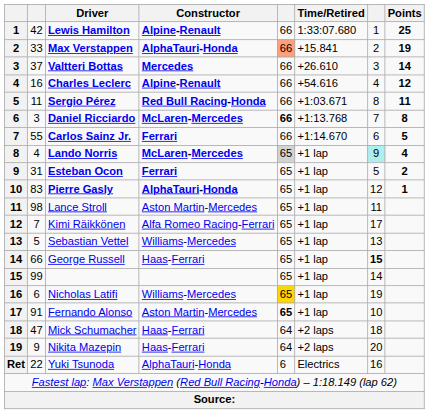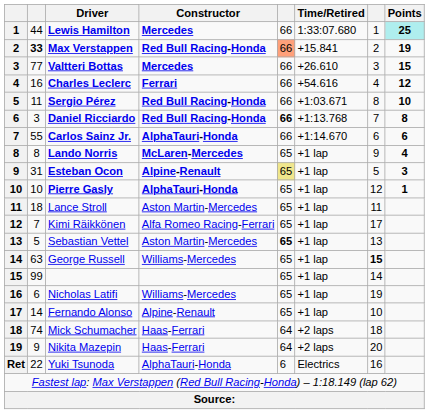 <table class="wikitable sortable" style="font-size: 85%;">
 <tr>
 <th scope="col"></th>
 <th scope="col"></th>
 <th scope="col">Driver</th>
 <th scope="col">Constructor</th>
 <th scope="col" class="unsortable"></th>
 <th scope="col" class="unsortable">Time/Retired</th>
 <th scope="col"></th>
 <th scope="col">Points</th>
 </tr>
 <tr>
 <th>1</th>
-<td align="center">42</td>
+<td align="center">44</td>
 <td data-sort-value="ham"><strong> <a href='#'>Lewis Hamilton</a></strong></td>
-<td><strong><a href='#'>Alpine</a>-<a href='#'>Renault</a></strong></td>
+<td><a href='#'><strong>Mercedes</strong></a></td>
 <td>66</td>
 <td>1:33:07.680</td>
 <td align="center">1</td>
-<td align="center"><strong>25</strong></td>
+<td align="center" style="background: paleturquoise;"><strong>25</strong></td>
 </tr>
 <tr>
 <th>2</th>
-<td align="center">33</td>
+<td align="center"><strong>33</strong></td>
 <td data-sort-value="ver"><strong> <a href='#'>Max Verstappen</a></strong></td>
-<td><strong><a href='#'>AlphaTauri</a>-<a href='#'>Honda</a></strong></td>
+<td><strong><a href='#'>Red Bull Racing</a>-<a href='#'>Honda</a></strong></td>
 <td style="background: lightsalmon;">66</td>
 <td>+15.841</td>
 <td align="center">2</td>
 <td align="center"><strong>19</strong></td>
 </tr>
 <tr>
 <th>3</th>
-<td align="center">37</td>
+<td align="center">77</td>
 <td data-sort-value="bot"><strong> <a href='#'>Valtteri Bottas</a></strong></td>
 <td><a href='#'><strong>Mercedes</strong></a></td>
 <td>66</td>
 <td>+26.610</td>
 <td align="center">3</td>
-<td align="center"><strong>14</strong></td>
+<td align="center"><strong>15</strong></td>
 </tr>
 <tr>
 <th>4</th>
 <td align="center">16</td>
 <td data-sort-value="lec"><strong> <a href='#'>Charles Leclerc</a></strong></td>
-<td><strong><a href='#'>Alpine</a>-<a href='#'>Renault</a></strong></td>
+<td><a href='#'><strong>Ferrari</strong></a></td>
 <td>66</td>
 <td>+54.616</td>
 <td align="center">4</td>
 <td align="center"><strong>12</strong></td>
 </tr>
 <tr>
 <th>5</th>
 <td align="center">11</td>
 <td data-sort-value="per"><strong> <a href='#'>Sergio Pérez</a></strong></td>
 <td><strong><a href='#'>Red Bull Racing</a>-<a href='#'>Honda</a></strong></td>
 <td>66</td>
 <td>+1:03.671</td>
 <td align="center">8</td>
-<td align="center"><strong>11</strong></td>
+<td align="center"><strong>10</strong></td>
 </tr>
 <tr>
 <th>6</th>
 <td align="center">3</td>
 <td data-sort-value="ric"><strong> <a href='#'>Daniel Ricciardo</a></strong></td>
-<td><strong><a href='#'>McLaren</a>-<a href='#'>Mercedes</a></strong></td>
+<td><strong><a href='#'>Red Bull Racing</a>-<a href='#'>Honda</a></strong></td>
 <td><strong>66</strong></td>
 <td>+1:13.768</td>
 <td align="center">7</td>
 <td align="center"><strong>8</strong></td>
 </tr>
 <tr>
 <th>7</th>
 <td align="center">55</td>
 <td data-sort-value="sai"><strong> <a href='#'>Carlos Sainz Jr.</a></strong></td>
-<td><a href='#'><strong>Ferrari</strong></a></td>
+<td><strong><a href='#'>AlphaTauri</a>-<a href='#'>Honda</a></strong></td>
 <td>66</td>
 <td>+1:14.670</td>
 <td align="center">6</td>
-<td align="center"><strong>5</strong></td>
+<td align="center"><strong>6</strong></td>
 </tr>
 <tr>
 <th>8</th>
-<td align="center">4</td>
+<td align="center">8</td>
 <td data-sort-value="nor"><strong> <a href='#'>Lando Norris</a></strong></td>
 <td><strong><a href='#'>McLaren</a>-<a href='#'>Mercedes</a></strong></td>
-<td style="background: lightgrey;">65</td>
+<td>65</td>
 <td>+1 lap</td>
-<td align="center" style="background: paleturquoise;">9</td>
+<td align="center">9</td>
 <td align="center"><strong>4</strong></td>
 </tr>
 <tr>
 <th>9</th>
 <td align="center">31</td>
 <td data-sort-value="oco"><strong> <a href='#'>Esteban Ocon</a></strong></td>
-<td><a href='#'><strong>Ferrari</strong></a></td>
-<td>65</td>
+<td><strong><a href='#'>Alpine</a>-<a href='#'>Renault</a></strong></td>
+<td style="background: khaki;">65</td>
 <td>+1 lap</td>
 <td align="center">5</td>
-<td align="center"><strong>2</strong></td>
+<td align="center"><strong>3</strong></td>
 </tr>
 <tr>
 <th>10</th>
-<td align="center">83</td>
+<td align="center">10</td>
 <td data-sort-value="gas"><strong> <a href='#'>Pierre Gasly</a></strong></td>
 <td><strong><a href='#'>AlphaTauri</a>-<a href='#'>Honda</a></strong></td>
 <td>65</td>
 <td>+1 lap</td>
 <td align="center">12</td>
 <td align="center"><strong>1</strong></td>
 </tr>
 <tr>
 <th>11</th>
-<td align="center">98</td>
+<td align="center">18</td>
 <td data-sort-value="str"> <a href='#'>Lance Stroll</a></td>
 <td><a href='#'>Aston Martin</a>-<a href='#'>Mercedes</a></td>
 <td>65</td>
 <td>+1 lap</td>
 <td align="center">11</td>
 <td></td>
 </tr>
 <tr>
 <th>12</th>
 <td align="center">7</td>
 <td data-sort-value="rai"> <a href='#'>Kimi Räikkönen</a></td>
 <td nowrap=""><a href='#'>Alfa Romeo Racing</a>-<a href='#'>Ferrari</a></td>
 <td>65</td>
 <td>+1 lap</td>
 <td align="center">17</td>
 <td></td>
 </tr>
 <tr>
 <th>13</th>
 <td align="center">5</td>
 <td data-sort-value="vet"> <a href='#'>Sebastian Vettel</a></td>
-<td><a href='#'>Williams</a>-<a href='#'>Mercedes</a></td>
-<td>65</td>
+<td><a href='#'>Aston Martin</a>-<a href='#'>Mercedes</a></td>
+<td><strong>65</strong></td>
 <td>+1 lap</td>
 <td align="center">13</td>
 <td></td>
 </tr>
 <tr>
 <th>14</th>
-<td align="center">66</td>
+<td align="center">63</td>
 <td data-sort-value="rus"> <a href='#'>George Russell</a></td>
-<td><a href='#'>Haas</a>-<a href='#'>Ferrari</a></td>
+<td><a href='#'>Williams</a>-<a href='#'>Mercedes</a></td>
 <td>65</td>
 <td>+1 lap</td>
 <td align="center"><strong>15</strong></td>
 <td></td>
 </tr>
 <tr>
 <th>15</th>
 <td align="center">99</td>
 <td data-sort-value="gio"></td>
 <td></td>
 <td>65</td>
 <td>+1 lap</td>
 <td align="center">14</td>
 <td></td>
 </tr>
 <tr>
 <th>16</th>
 <td align="center">6</td>
 <td data-sort-value="lat"> <a href='#'>Nicholas Latifi</a></td>
 <td><a href='#'>Williams</a>-<a href='#'>Mercedes</a></td>
-<td style="background: gold;">65</td>
+<td>65</td>
 <td>+1 lap</td>
 <td align="center">19</td>
 <td></td>
 </tr>
 <tr>
 <th>17</th>
-<td align="center">91</td>
+<td align="center">14</td>
 <td data-sort-value="alo"> <a href='#'>Fernando Alonso</a></td>
-<td><a href='#'>Aston Martin</a>-<a href='#'>Mercedes</a></td>
-<td><strong>65</strong></td>
+<td><a href='#'>Alpine</a>-<a href='#'>Renault</a></td>
+<td>65</td>
 <td>+1 lap</td>
 <td align="center">10</td>
 <td></td>
 </tr>
 <tr>
 <th>18</th>
-<td align="center">47</td>
+<td align="center">74</td>
 <td data-sort-value="sch"> <a href='#'>Mick Schumacher</a></td>
 <td><a href='#'>Haas</a>-<a href='#'>Ferrari</a></td>
 <td>64</td>
 <td>+2 laps</td>
 <td align="center">18</td>
 <td></td>
 </tr>
 <tr>
 <th>19</th>
 <td align="center">9</td>
 <td data-sort-value="maz"><a href='#'>Nikita Mazepin</a></td>
 <td><a href='#'>Haas</a>-<a href='#'>Ferrari</a></td>
 <td>64</td>
 <td>+2 laps</td>
 <td align="center">20</td>
 <td></td>
 </tr>
 <tr>
 <th>Ret</th>
 <td align="center">22</td>
 <td data-sort-value="tsu"> <a href='#'>Yuki Tsunoda</a></td>
 <td><a href='#'>AlphaTauri</a>-<a href='#'>Honda</a></td>
 <td>6</td>
 <td>Electrics</td>
 <td align="center">16</td>
 <td></td>
 </tr>
 <tr class="sortbottom">
 <td colspan="8" align="center"><em><a href='#'>Fastest lap</a>:</em>  <em><a href='#'>Max Verstappen</a> (<a href='#'>Red Bull Racing</a>-<a href='#'>Honda</a>) – 1:18.149 (lap 62)</em></td>
 </tr>
 <tr>
 <th colspan="8">Source:</th>
 </tr>
 </table>
